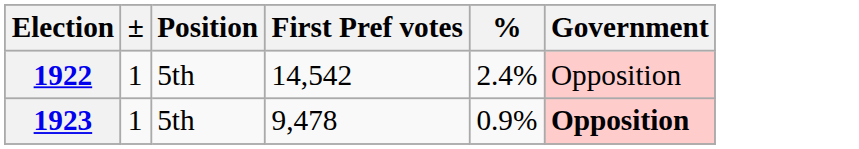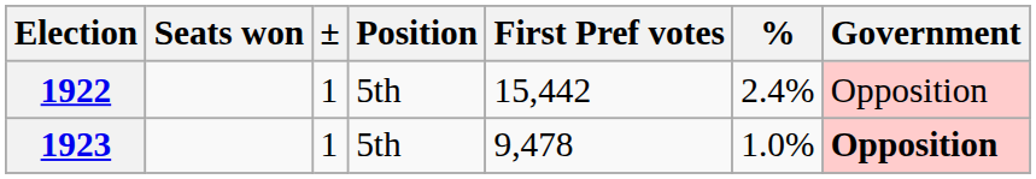 <table class="wikitable">
 <tr>
 <th>Election</th>
+<th>Seats won</th>
 <th>±</th>
 <th>Position</th>
 <th>First Pref votes</th>
 <th>%</th>
 <th>Government</th>
 </tr>
 <tr>
 <th><a href='#'>1922</a></th>
+<td></td>
 <td>1</td>
 <td>5th</td>
-<td>14,542</td>
+<td>15,442</td>
 <td>2.4%</td>
 <td style="background-color:#FFCCCC">Opposition</td>
 </tr>
 <tr>
 <th><a href='#'>1923</a></th>
+<td></td>
 <td>1</td>
 <td>5th</td>
 <td>9,478</td>
-<td>0.9%</td>
+<td>1.0%</td>
 <td style="background-color:#FFCCCC"><strong>Opposition</strong></td>
 </tr>
 </table>
